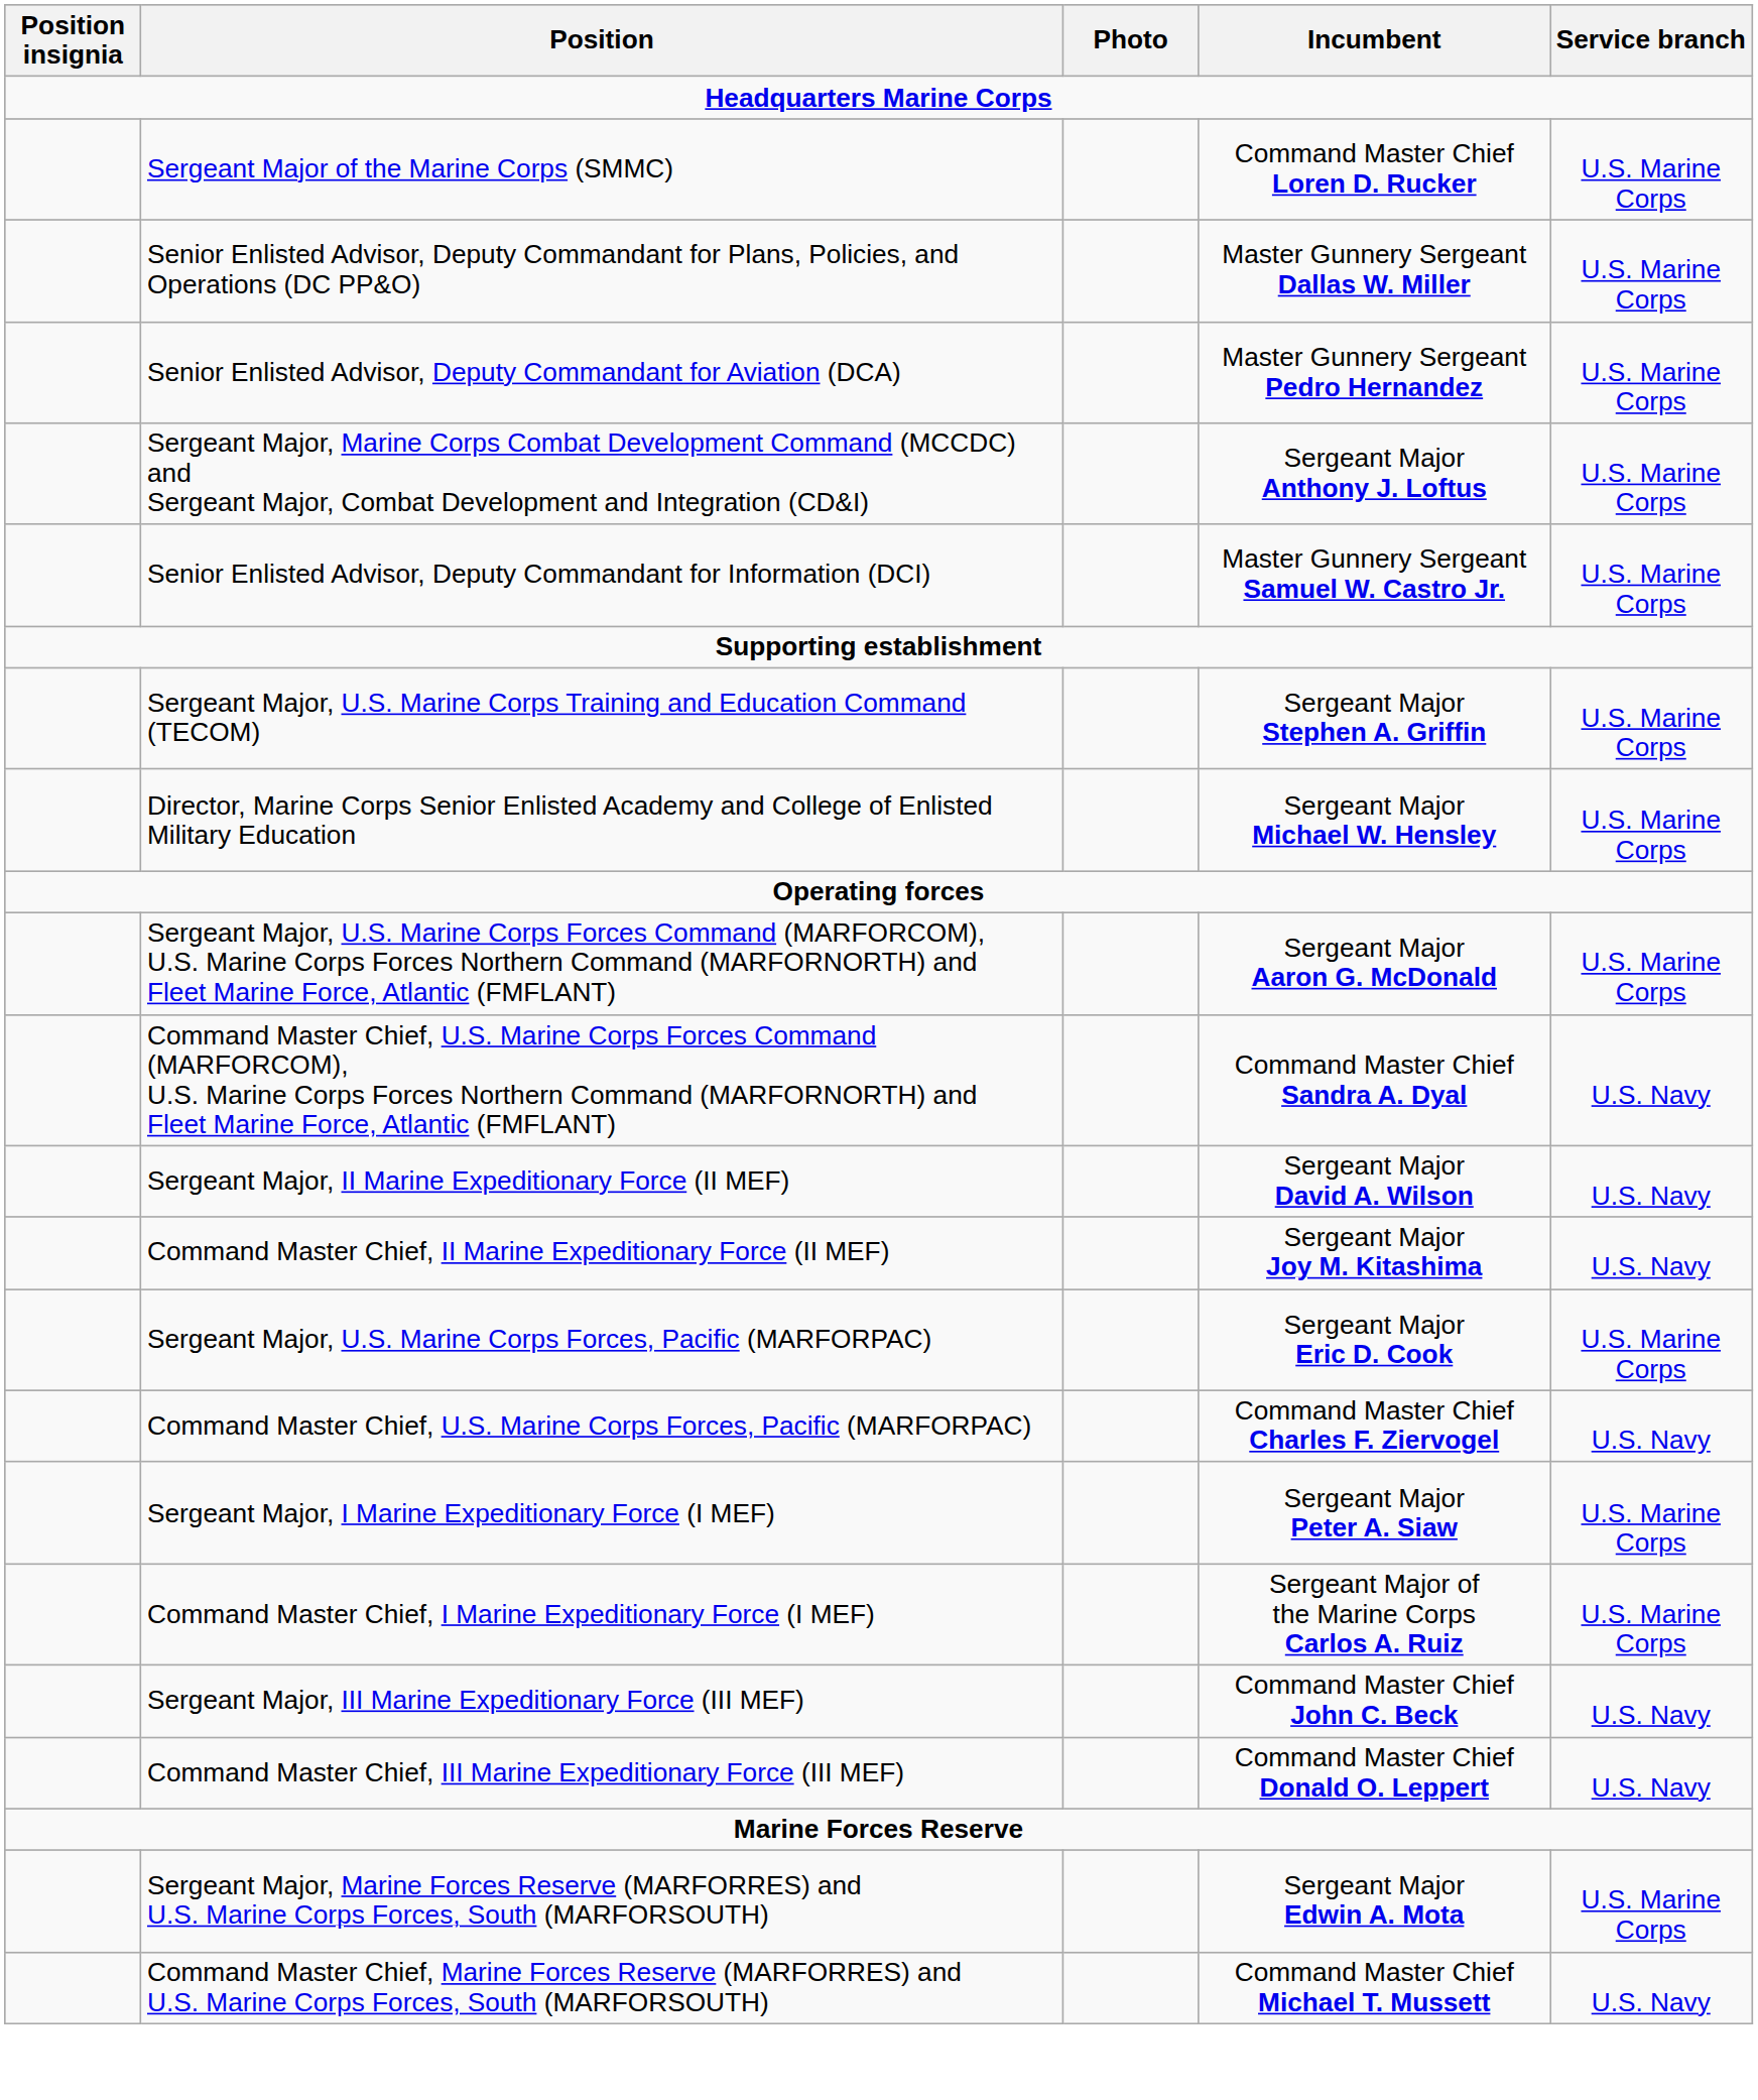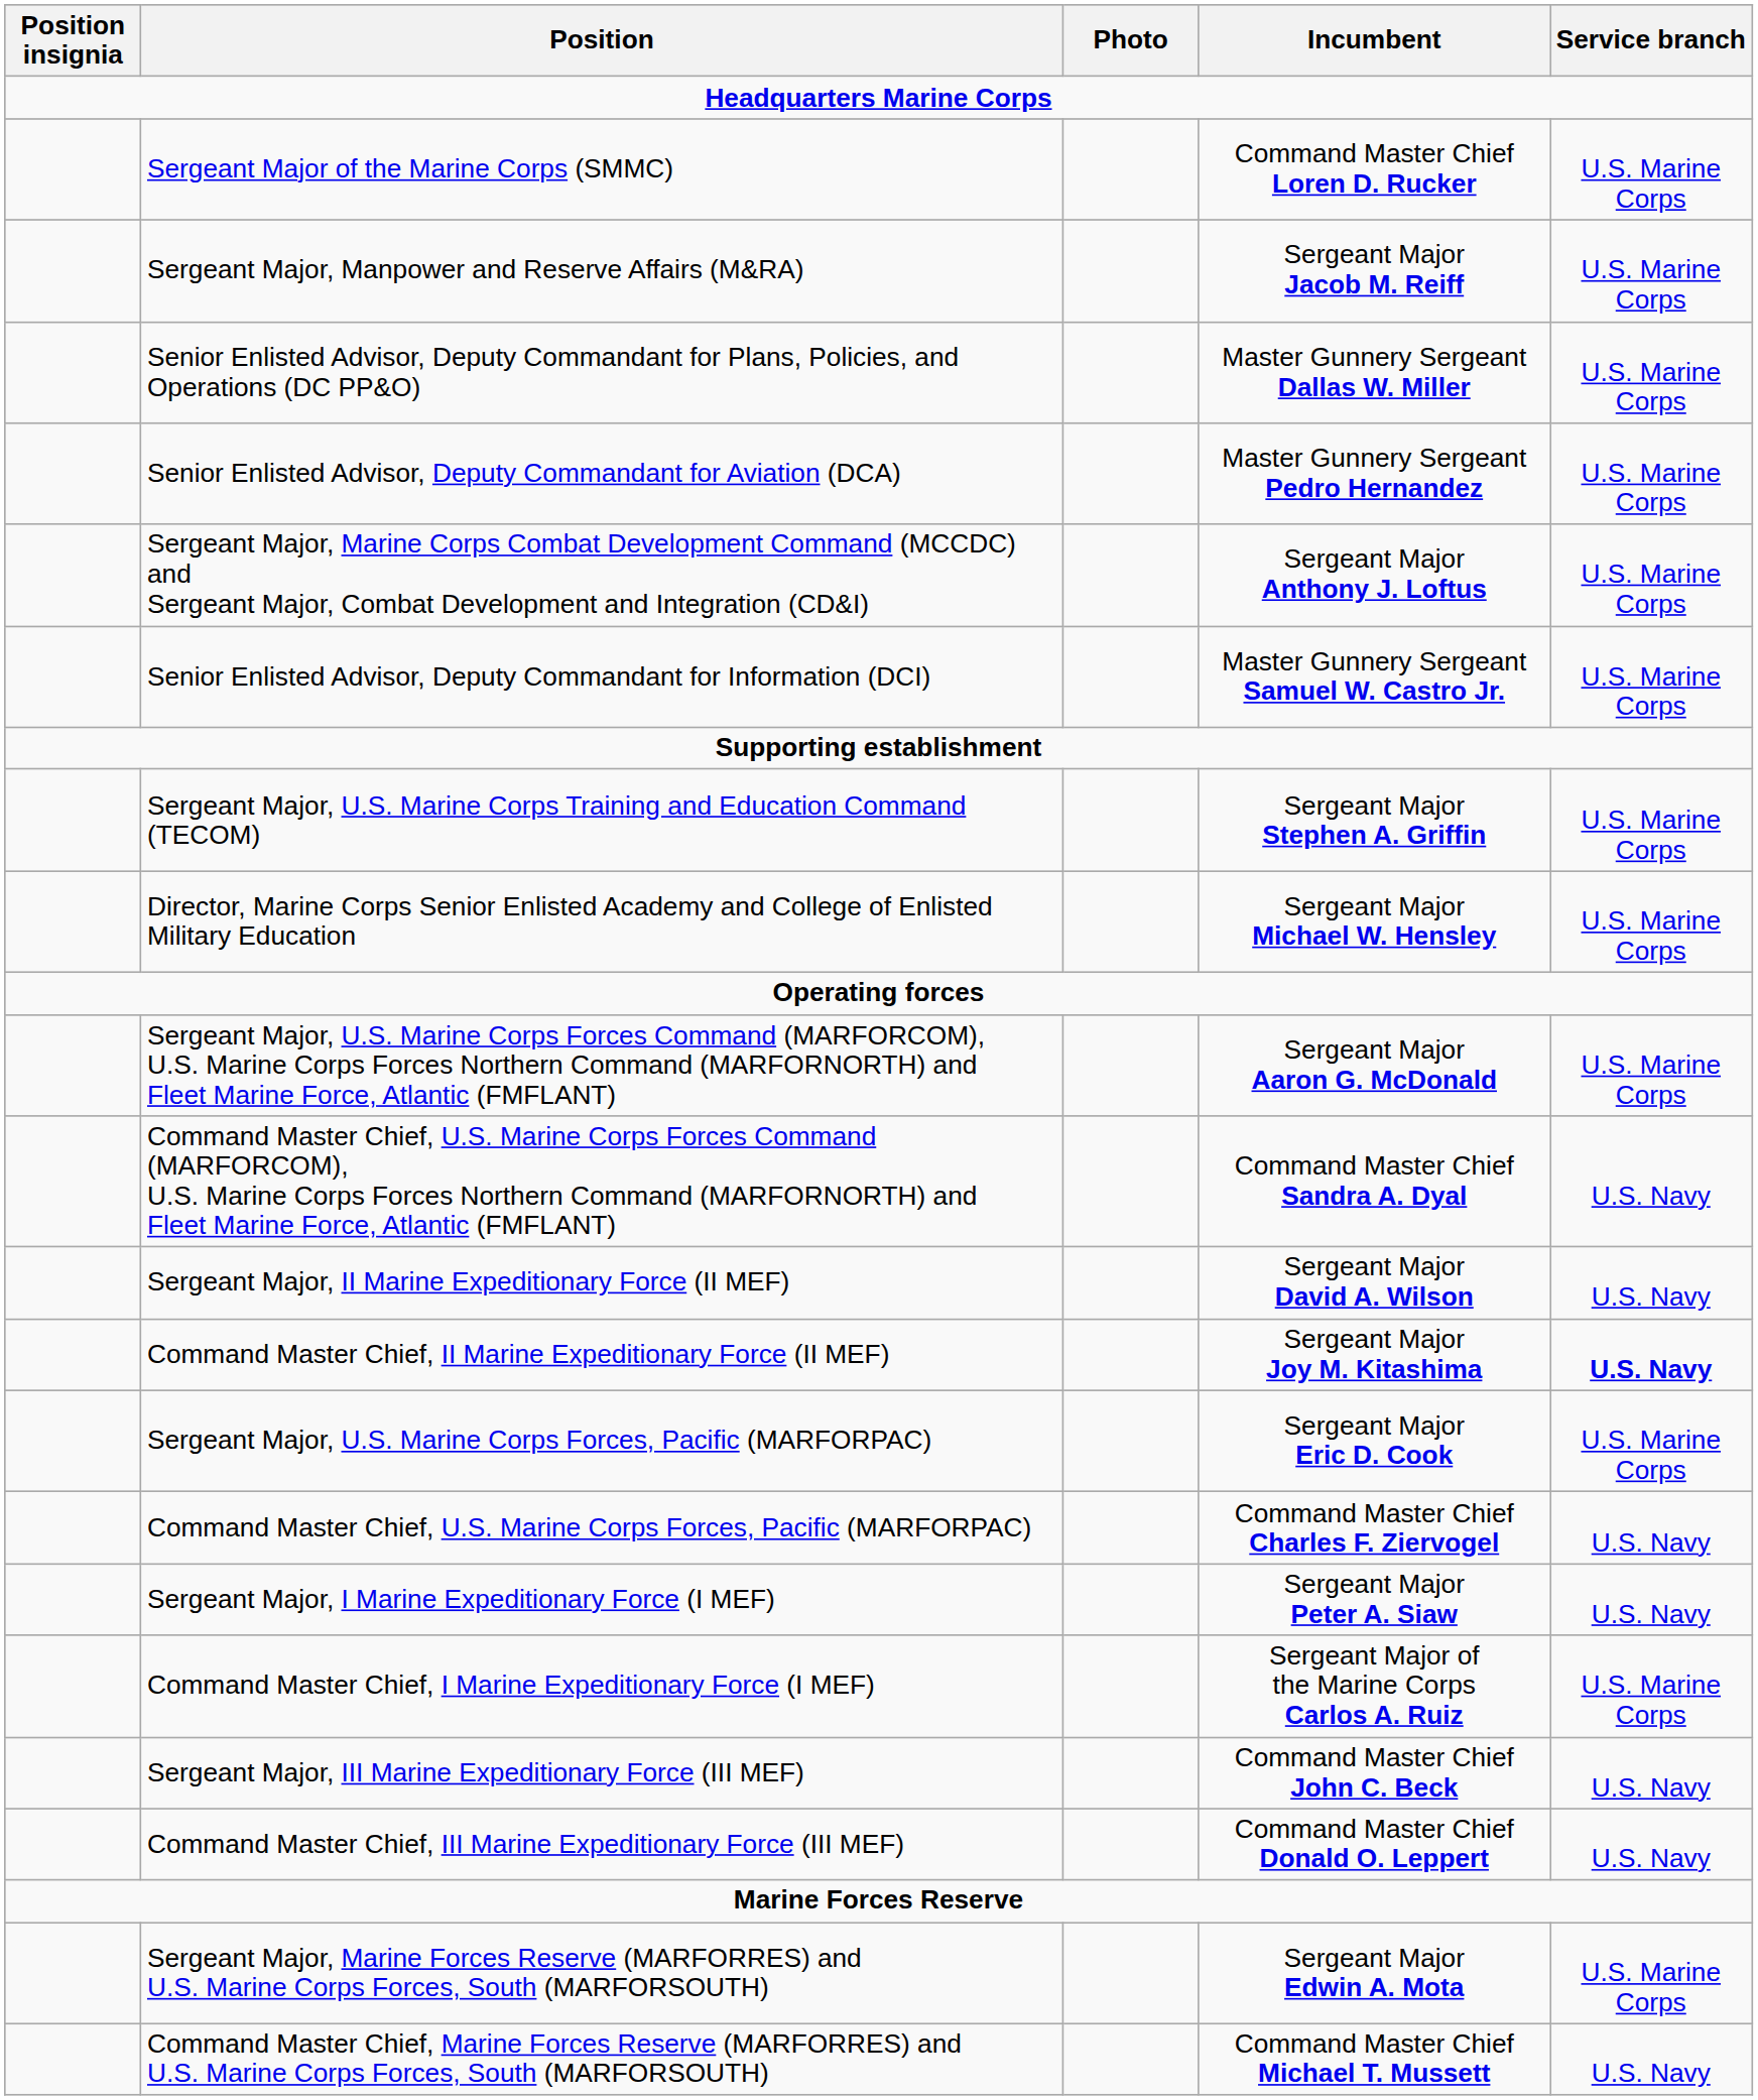 <table class="wikitable">
 <tr>
 <th width="75" style="text-align:center">Position insignia</th>
 <th width="550" style="text-align:center">Position</th>
 <th width="75" style="text-align:center">Photo</th>
 <th width="205" style="text-align:center">Incumbent</th>
 <th width="115" style="text-align:center">Service branch</th>
 </tr>
 <tr>
 <td colspan="5" style="text-align:center"><strong><a href='#'>Headquarters Marine Corps</a></strong></td>
 </tr>
 <tr>
 <td></td>
 <td><a href='#'>Sergeant Major of the Marine Corps</a> (SMMC)</td>
 <td></td>
 <td style="text-align:center">Command Master Chief<br><strong><a href='#'>Loren D. Rucker</a></strong></td>
+<td style="text-align:center"><br><a href='#'>U.S. Marine Corps</a></td>
+</tr>
+<tr>
+<td></td>
+<td>Sergeant Major, Manpower and Reserve Affairs (M&RA)</td>
+<td></td>
+<td style="text-align:center">Sergeant Major<br><strong><a href='#'>Jacob M. Reiff</a></strong></td>
 <td style="text-align:center"><br><a href='#'>U.S. Marine Corps</a></td>
 </tr>
 <tr>
 <td></td>
 <td>Senior Enlisted Advisor, Deputy Commandant for Plans, Policies, and Operations (DC PP&O)</td>
 <td></td>
 <td style="text-align:center">Master Gunnery Sergeant<br><strong><a href='#'>Dallas W. Miller</a></strong></td>
 <td style="text-align:center"><br><a href='#'>U.S. Marine Corps</a></td>
 </tr>
 <tr>
 <td></td>
 <td>Senior Enlisted Advisor, <a href='#'>Deputy Commandant for Aviation</a> (DCA)</td>
 <td></td>
 <td style="text-align:center">Master Gunnery Sergeant<br><strong><a href='#'>Pedro Hernandez</a></strong></td>
 <td style="text-align:center"><br><a href='#'>U.S. Marine Corps</a></td>
 </tr>
 <tr>
 <td> </td>
 <td>Sergeant Major, <a href='#'>Marine Corps Combat Development Command</a> (MCCDC) and<br>Sergeant Major, Combat Development and Integration (CD&I)</td>
 <td></td>
 <td style="text-align:center">Sergeant Major<br><strong><a href='#'>Anthony J. Loftus</a></strong></td>
 <td style="text-align:center"><br><a href='#'>U.S. Marine Corps</a></td>
 </tr>
 <tr>
 <td></td>
 <td>Senior Enlisted Advisor, Deputy Commandant for Information (DCI)</td>
 <td></td>
 <td style="text-align:center">Master Gunnery Sergeant<br><strong><a href='#'>Samuel W. Castro Jr.</a></strong></td>
 <td style="text-align:center"><br><a href='#'>U.S. Marine Corps</a></td>
 </tr>
 <tr>
 <td colspan="5" style="text-align:center"><strong>Supporting establishment</strong></td>
 </tr>
 <tr>
 <td></td>
 <td>Sergeant Major, <a href='#'>U.S. Marine Corps Training and Education Command</a> (TECOM)</td>
 <td></td>
 <td style="text-align:center">Sergeant Major<br><strong><a href='#'>Stephen A. Griffin</a></strong></td>
 <td style="text-align:center"><br><a href='#'>U.S. Marine Corps</a></td>
 </tr>
 <tr>
 <td></td>
 <td>Director, Marine Corps Senior Enlisted Academy and College of Enlisted Military Education</td>
 <td></td>
 <td style="text-align:center">Sergeant Major<br><strong><a href='#'>Michael W. Hensley</a></strong></td>
 <td style="text-align:center"><br><a href='#'>U.S. Marine Corps</a></td>
 </tr>
 <tr>
 <td colspan="5" style="text-align:center"><strong>Operating forces</strong></td>
 </tr>
 <tr>
 <td> </td>
 <td>Sergeant Major, <a href='#'>U.S. Marine Corps Forces Command</a> (MARFORCOM),<br>U.S. Marine Corps Forces Northern Command (MARFORNORTH) and<br><a href='#'>Fleet Marine Force, Atlantic</a> (FMFLANT)</td>
 <td></td>
 <td style="text-align:center">Sergeant Major<br><strong><a href='#'>Aaron G. McDonald</a></strong></td>
 <td style="text-align:center"><br><a href='#'>U.S. Marine Corps</a></td>
 </tr>
 <tr>
 <td> </td>
 <td>Command Master Chief, <a href='#'>U.S. Marine Corps Forces Command</a> (MARFORCOM),<br>U.S. Marine Corps Forces Northern Command (MARFORNORTH) and<br><a href='#'>Fleet Marine Force, Atlantic</a> (FMFLANT)</td>
 <td></td>
 <td style="text-align:center">Command Master Chief<br><strong><a href='#'>Sandra A. Dyal</a></strong></td>
 <td style="text-align:center"><br><a href='#'>U.S. Navy</a></td>
 </tr>
 <tr>
 <td></td>
 <td>Sergeant Major, <a href='#'>II Marine Expeditionary Force</a> (II MEF)</td>
 <td></td>
 <td style="text-align:center">Sergeant Major<br><strong><a href='#'>David A. Wilson</a></strong></td>
 <td style="text-align:center"><br><a href='#'>U.S. Navy</a></td>
 </tr>
 <tr>
 <td> </td>
 <td>Command Master Chief, <a href='#'>II Marine Expeditionary Force</a> (II MEF)</td>
 <td></td>
 <td style="text-align:center">Sergeant Major<br><strong><a href='#'>Joy M. Kitashima</a></strong></td>
-<td style="text-align:center"><br><a href='#'>U.S. Navy</a></td>
+<td style="text-align:center"><strong><br><a href='#'>U.S. Navy</a></strong></td>
 </tr>
 <tr>
 <td></td>
 <td>Sergeant Major, <a href='#'>U.S. Marine Corps Forces, Pacific</a> (MARFORPAC)</td>
 <td></td>
 <td style="text-align:center">Sergeant Major<br><strong><a href='#'>Eric D. Cook</a></strong></td>
 <td style="text-align:center"><br><a href='#'>U.S. Marine Corps</a></td>
 </tr>
 <tr>
 <td> </td>
 <td>Command Master Chief, <a href='#'>U.S. Marine Corps Forces, Pacific</a> (MARFORPAC)</td>
 <td></td>
 <td style="text-align:center">Command Master Chief<br><strong><a href='#'>Charles F. Ziervogel</a></strong></td>
 <td style="text-align:center"><br><a href='#'>U.S. Navy</a></td>
 </tr>
 <tr>
 <td></td>
 <td>Sergeant Major, <a href='#'>I Marine Expeditionary Force</a> (I MEF)</td>
 <td></td>
 <td style="text-align:center">Sergeant Major<br><strong><a href='#'>Peter A. Siaw</a></strong></td>
-<td style="text-align:center"><br><a href='#'>U.S. Marine Corps</a></td>
+<td style="text-align:center"><br><a href='#'>U.S. Navy</a></td>
 </tr>
 <tr>
 <td> </td>
 <td>Command Master Chief, <a href='#'>I Marine Expeditionary Force</a> (I MEF)</td>
 <td></td>
 <td style="text-align:center">Sergeant Major of<br>the Marine Corps<br><strong><a href='#'>Carlos A. Ruiz</a></strong></td>
 <td style="text-align:center"><br><a href='#'>U.S. Marine Corps</a></td>
 </tr>
 <tr>
 <td></td>
 <td>Sergeant Major, <a href='#'>III Marine Expeditionary Force</a> (III MEF)</td>
 <td></td>
 <td style="text-align:center">Command Master Chief<br><strong><a href='#'>John C. Beck</a></strong></td>
 <td style="text-align:center"><br><a href='#'>U.S. Navy</a></td>
 </tr>
 <tr>
 <td> </td>
 <td>Command Master Chief, <a href='#'>III Marine Expeditionary Force</a> (III MEF)</td>
 <td></td>
 <td style="text-align:center">Command Master Chief<br><strong><a href='#'>Donald O. Leppert</a></strong></td>
 <td style="text-align:center"><br><a href='#'>U.S. Navy</a></td>
 </tr>
 <tr>
 <td colspan="5" style="text-align:center"><strong>Marine Forces Reserve</strong></td>
 </tr>
 <tr>
 <td> </td>
 <td>Sergeant Major, <a href='#'>Marine Forces Reserve</a> (MARFORRES) and<br><a href='#'>U.S. Marine Corps Forces, South</a> (MARFORSOUTH)</td>
 <td></td>
 <td style="text-align:center">Sergeant Major<br><strong><a href='#'>Edwin A. Mota</a></strong></td>
 <td style="text-align:center"><br><a href='#'>U.S. Marine Corps</a></td>
 </tr>
 <tr>
 <td>  </td>
 <td>Command Master Chief, <a href='#'>Marine Forces Reserve</a> (MARFORRES) and<br><a href='#'>U.S. Marine Corps Forces, South</a> (MARFORSOUTH)</td>
 <td></td>
 <td style="text-align:center">Command Master Chief<br><strong><a href='#'>Michael T. Mussett</a></strong></td>
 <td style="text-align:center"><br><a href='#'>U.S. Navy</a></td>
 </tr>
 </table>
